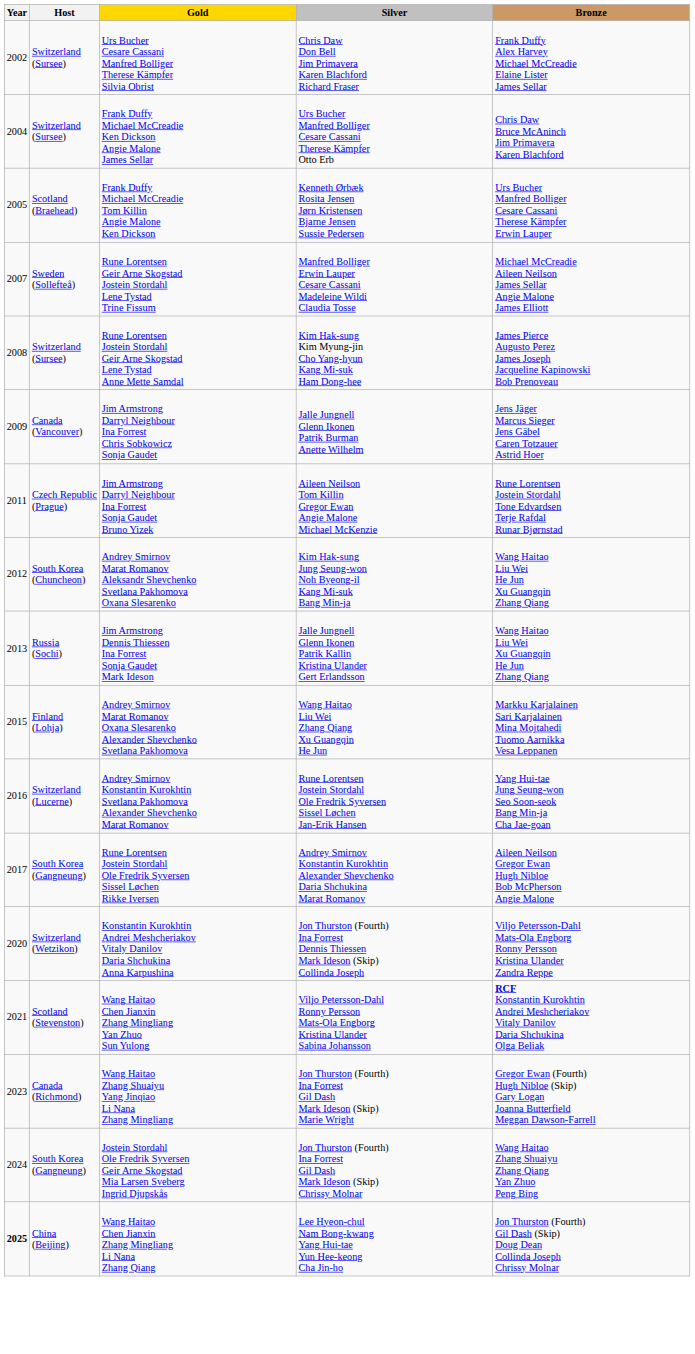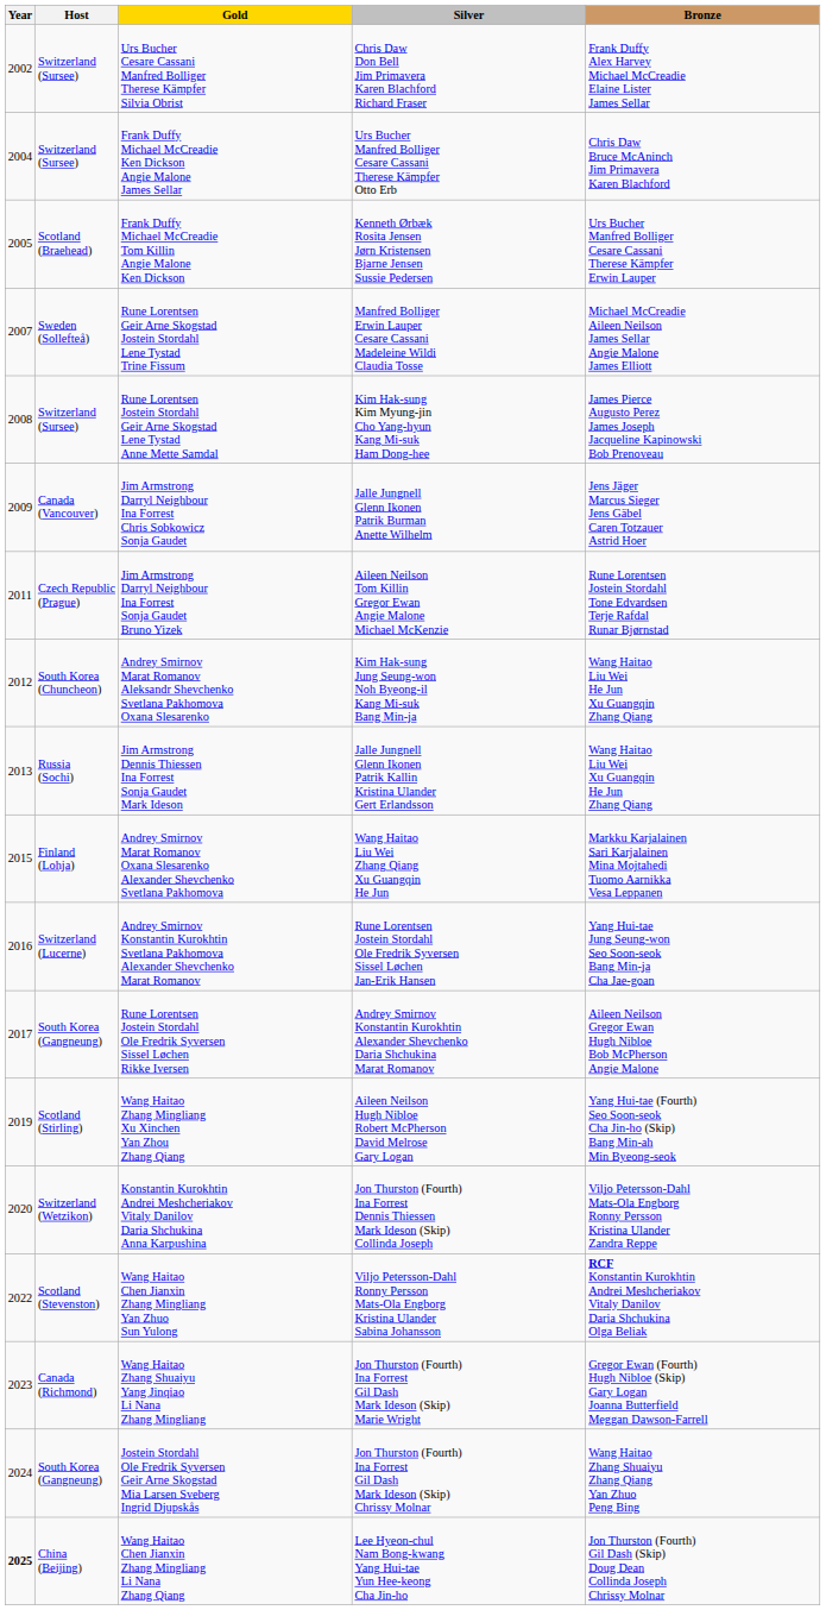 <table class="wikitable">
 <tr>
 <th>Year</th>
 <th>Host</th>
 <th style="background:gold; width:300px;">Gold</th>
 <th style="background:silver; width:300px;">Silver</th>
 <th style="background:#cc9966; width:300px;">Bronze</th>
 </tr>
 <tr>
 <td>2002<br></td>
 <td><a href='#'>Switzerland</a><br>(<a href='#'>Sursee</a>)</td>
 <td><strong></strong> <br><a href='#'>Urs Bucher</a> <br><a href='#'>Cesare Cassani</a> <br><a href='#'>Manfred Bolliger</a> <br><a href='#'>Therese Kämpfer</a> <br><a href='#'>Silvia Obrist</a></td>
 <td><strong></strong> <br><a href='#'>Chris Daw</a> <br><a href='#'>Don Bell</a> <br><a href='#'>Jim Primavera</a> <br><a href='#'>Karen Blachford</a> <br><a href='#'>Richard Fraser</a></td>
 <td><strong></strong> <br><a href='#'>Frank Duffy</a> <br><a href='#'>Alex Harvey</a> <br><a href='#'>Michael McCreadie</a> <br><a href='#'>Elaine Lister</a> <br><a href='#'>James Sellar</a></td>
 </tr>
 <tr>
 <td>2004<br></td>
 <td><a href='#'>Switzerland</a><br>(<a href='#'>Sursee</a>)</td>
 <td><strong></strong> <br><a href='#'>Frank Duffy</a> <br><a href='#'>Michael McCreadie</a> <br><a href='#'>Ken Dickson</a> <br><a href='#'>Angie Malone</a> <br><a href='#'>James Sellar</a></td>
 <td><strong></strong> <br><a href='#'>Urs Bucher</a> <br><a href='#'>Manfred Bolliger</a> <br><a href='#'>Cesare Cassani</a> <br><a href='#'>Therese Kämpfer</a> <br>Otto Erb</td>
 <td><strong></strong> <br><a href='#'>Chris Daw</a> <br><a href='#'>Bruce McAninch</a> <br><a href='#'>Jim Primavera</a> <br><a href='#'>Karen Blachford</a></td>
 </tr>
 <tr>
 <td>2005<br></td>
 <td><a href='#'>Scotland</a><br>(<a href='#'>Braehead</a>)</td>
 <td><strong></strong> <br><a href='#'>Frank Duffy</a> <br><a href='#'>Michael McCreadie</a> <br><a href='#'>Tom Killin</a> <br><a href='#'>Angie Malone</a> <br><a href='#'>Ken Dickson</a></td>
 <td><strong></strong> <br><a href='#'>Kenneth Ørbæk</a> <br><a href='#'>Rosita Jensen</a> <br><a href='#'>Jørn Kristensen</a> <br><a href='#'>Bjarne Jensen</a> <br><a href='#'>Sussie Pedersen</a></td>
 <td><strong></strong> <br><a href='#'>Urs Bucher</a> <br><a href='#'>Manfred Bolliger</a> <br><a href='#'>Cesare Cassani</a> <br><a href='#'>Therese Kämpfer</a> <br><a href='#'>Erwin Lauper</a></td>
 </tr>
 <tr>
 <td>2007<br></td>
 <td><a href='#'>Sweden</a><br>(<a href='#'>Sollefteå</a>)</td>
 <td><strong></strong> <br><a href='#'>Rune Lorentsen</a> <br><a href='#'>Geir Arne Skogstad</a> <br><a href='#'>Jostein Stordahl</a> <br><a href='#'>Lene Tystad</a> <br><a href='#'>Trine Fissum</a></td>
 <td><strong></strong> <br><a href='#'>Manfred Bolliger</a> <br><a href='#'>Erwin Lauper</a> <br><a href='#'>Cesare Cassani</a> <br><a href='#'>Madeleine Wildi</a> <br><a href='#'>Claudia Tosse</a></td>
 <td><strong></strong> <br><a href='#'>Michael McCreadie</a> <br><a href='#'>Aileen Neilson</a> <br><a href='#'>James Sellar</a> <br><a href='#'>Angie Malone</a> <br><a href='#'>James Elliott</a></td>
 </tr>
 <tr>
 <td>2008<br></td>
 <td><a href='#'>Switzerland</a><br>(<a href='#'>Sursee</a>)</td>
 <td><strong></strong> <br><a href='#'>Rune Lorentsen</a> <br><a href='#'>Jostein Stordahl</a> <br><a href='#'>Geir Arne Skogstad</a> <br><a href='#'>Lene Tystad</a> <br><a href='#'>Anne Mette Samdal</a></td>
 <td><strong></strong> <br><a href='#'>Kim Hak-sung</a> <br>Kim Myung-jin <br><a href='#'>Cho Yang-hyun</a> <br><a href='#'>Kang Mi-suk</a> <br><a href='#'>Ham Dong-hee</a></td>
 <td><strong></strong> <br><a href='#'>James Pierce</a> <br><a href='#'>Augusto Perez</a> <br><a href='#'>James Joseph</a> <br><a href='#'>Jacqueline Kapinowski</a> <br><a href='#'>Bob Prenoveau</a></td>
 </tr>
 <tr>
 <td>2009<br></td>
 <td><a href='#'>Canada</a><br>(<a href='#'>Vancouver</a>)</td>
 <td><strong></strong> <br><a href='#'>Jim Armstrong</a> <br><a href='#'>Darryl Neighbour</a> <br><a href='#'>Ina Forrest</a> <br><a href='#'>Chris Sobkowicz</a> <br><a href='#'>Sonja Gaudet</a></td>
 <td><strong></strong> <br><a href='#'>Jalle Jungnell</a> <br><a href='#'>Glenn Ikonen</a> <br><a href='#'>Patrik Burman</a> <br><a href='#'>Anette Wilhelm</a></td>
 <td><strong></strong> <br><a href='#'>Jens Jäger</a> <br><a href='#'>Marcus Sieger</a> <br><a href='#'>Jens Gäbel</a> <br><a href='#'>Caren Totzauer</a> <br><a href='#'>Astrid Hoer</a></td>
 </tr>
 <tr>
 <td>2011<br></td>
 <td><a href='#'>Czech Republic</a><br>(<a href='#'>Prague</a>)</td>
 <td><strong></strong> <br><a href='#'>Jim Armstrong</a> <br><a href='#'>Darryl Neighbour</a> <br><a href='#'>Ina Forrest</a> <br><a href='#'>Sonja Gaudet</a> <br> <a href='#'>Bruno Yizek</a></td>
 <td><strong></strong> <br><a href='#'>Aileen Neilson</a> <br><a href='#'>Tom Killin</a> <br><a href='#'>Gregor Ewan</a> <br><a href='#'>Angie Malone</a> <br><a href='#'>Michael McKenzie</a></td>
 <td><strong></strong> <br><a href='#'>Rune Lorentsen</a> <br><a href='#'>Jostein Stordahl</a> <br><a href='#'>Tone Edvardsen</a> <br><a href='#'>Terje Rafdal</a> <br><a href='#'>Runar Bjørnstad</a></td>
 </tr>
 <tr>
 <td>2012<br></td>
 <td><a href='#'>South Korea</a><br>(<a href='#'>Chuncheon</a>)</td>
 <td><strong></strong><br><a href='#'>Andrey Smirnov</a><br><a href='#'>Marat Romanov</a><br><a href='#'>Aleksandr Shevchenko</a><br><a href='#'>Svetlana Pakhomova</a><br><a href='#'>Oxana Slesarenko</a></td>
 <td><strong></strong><br><a href='#'>Kim Hak-sung</a><br><a href='#'>Jung Seung-won</a><br><a href='#'>Noh Byeong-il</a><br><a href='#'>Kang Mi-suk</a><br><a href='#'>Bang Min-ja</a></td>
 <td><strong></strong><br><a href='#'>Wang Haitao</a><br><a href='#'>Liu Wei</a><br><a href='#'>He Jun</a><br><a href='#'>Xu Guangqin</a><br><a href='#'>Zhang Qiang</a></td>
 </tr>
 <tr>
 <td>2013<br></td>
 <td><a href='#'>Russia</a><br>(<a href='#'>Sochi</a>)</td>
 <td><strong></strong><br><a href='#'>Jim Armstrong</a><br><a href='#'>Dennis Thiessen</a><br><a href='#'>Ina Forrest</a><br><a href='#'>Sonja Gaudet</a><br><a href='#'>Mark Ideson</a></td>
 <td><strong></strong><br><a href='#'>Jalle Jungnell</a><br><a href='#'>Glenn Ikonen</a><br><a href='#'>Patrik Kallin</a><br><a href='#'>Kristina Ulander</a><br><a href='#'>Gert Erlandsson</a></td>
 <td><strong></strong><br><a href='#'>Wang Haitao</a><br><a href='#'>Liu Wei</a><br><a href='#'>Xu Guangqin</a><br><a href='#'>He Jun</a><br><a href='#'>Zhang Qiang</a></td>
 </tr>
 <tr>
 <td>2015<br></td>
 <td><a href='#'>Finland</a><br>(<a href='#'>Lohja</a>)</td>
 <td><strong></strong><br><a href='#'>Andrey Smirnov</a><br><a href='#'>Marat Romanov</a><br><a href='#'>Oxana Slesarenko</a><br><a href='#'>Alexander Shevchenko</a><br><a href='#'>Svetlana Pakhomova</a></td>
 <td><strong></strong><br> <a href='#'>Wang Haitao</a><br><a href='#'>Liu Wei</a><br><a href='#'>Zhang Qiang</a><br><a href='#'>Xu Guangqin</a><br><a href='#'>He Jun</a></td>
 <td><strong></strong><br><a href='#'>Markku Karjalainen</a><br><a href='#'>Sari Karjalainen</a><br><a href='#'>Mina Mojtahedi</a><br><a href='#'>Tuomo Aarnikka</a><br><a href='#'>Vesa Leppanen</a></td>
 </tr>
 <tr>
 <td>2016<br></td>
 <td><a href='#'>Switzerland</a><br>(<a href='#'>Lucerne</a>)</td>
 <td><strong></strong><br><a href='#'>Andrey Smirnov</a><br><a href='#'>Konstantin Kurokhtin</a><br><a href='#'>Svetlana Pakhomova</a><br><a href='#'>Alexander Shevchenko</a><br><a href='#'>Marat Romanov</a></td>
 <td><strong></strong><br><a href='#'>Rune Lorentsen</a><br><a href='#'>Jostein Stordahl</a><br><a href='#'>Ole Fredrik Syversen</a><br><a href='#'>Sissel Løchen</a><br><a href='#'>Jan-Erik Hansen</a></td>
 <td><strong></strong><br><a href='#'>Yang Hui-tae</a><br><a href='#'>Jung Seung-won</a><br><a href='#'>Seo Soon-seok</a><br><a href='#'>Bang Min-ja</a><br><a href='#'>Cha Jae-goan</a></td>
 </tr>
 <tr>
 <td>2017<br></td>
 <td><a href='#'>South Korea</a><br>(<a href='#'>Gangneung</a>)</td>
 <td><strong></strong><br><a href='#'>Rune Lorentsen</a><br><a href='#'>Jostein Stordahl</a><br><a href='#'>Ole Fredrik Syversen</a><br><a href='#'>Sissel Løchen</a><br><a href='#'>Rikke Iversen</a></td>
 <td><strong></strong><br><a href='#'>Andrey Smirnov</a><br><a href='#'>Konstantin Kurokhtin</a><br><a href='#'>Alexander Shevchenko</a><br><a href='#'>Daria Shchukina</a><br><a href='#'>Marat Romanov</a></td>
 <td><strong></strong><br><a href='#'>Aileen Neilson</a><br><a href='#'>Gregor Ewan</a><br><a href='#'>Hugh Nibloe</a><br><a href='#'>Bob McPherson</a><br><a href='#'>Angie Malone</a></td>
 </tr>
 <tr>
+<td>2019<br></td>
+<td><a href='#'>Scotland</a><br>(<a href='#'>Stirling</a>)</td>
+<td><strong></strong><br><a href='#'>Wang Haitao</a><br><a href='#'>Zhang Mingliang</a><br><a href='#'>Xu Xinchen</a><br><a href='#'>Yan Zhou</a><br><a href='#'>Zhang Qiang</a></td>
+<td><strong></strong><br><a href='#'>Aileen Neilson</a><br><a href='#'>Hugh Nibloe</a><br><a href='#'>Robert McPherson</a><br><a href='#'>David Melrose</a><br><a href='#'>Gary Logan</a></td>
+<td><strong></strong><br><a href='#'>Yang Hui-tae</a> (Fourth)<br><a href='#'>Seo Soon-seok</a><br><a href='#'>Cha Jin-ho</a> (Skip)<br><a href='#'>Bang Min-ah</a><br><a href='#'>Min Byeong-seok</a></td>
+</tr>
+<tr>
 <td>2020<br></td>
 <td><a href='#'>Switzerland</a><br>(<a href='#'>Wetzikon</a>)</td>
 <td><strong></strong><br><a href='#'>Konstantin Kurokhtin</a><br><a href='#'>Andrei Meshcheriakov</a><br><a href='#'>Vitaly Danilov</a><br><a href='#'>Daria Shchukina</a><br><a href='#'>Anna Karpushina</a></td>
 <td><strong></strong><br><a href='#'>Jon Thurston</a> (Fourth)<br><a href='#'>Ina Forrest</a><br><a href='#'>Dennis Thiessen</a><br><a href='#'>Mark Ideson</a> (Skip)<br><a href='#'>Collinda Joseph</a></td>
 <td><strong></strong><br><a href='#'>Viljo Petersson-Dahl</a><br><a href='#'>Mats-Ola Engborg</a><br><a href='#'>Ronny Persson</a><br><a href='#'>Kristina Ulander</a><br><a href='#'>Zandra Reppe</a></td>
 </tr>
 <tr>
-<td>2021<br></td>
+<td>2022<br></td>
 <td><a href='#'>Scotland</a><br>(<a href='#'>Stevenston</a>)</td>
 <td><strong></strong><br><a href='#'>Wang Haitao</a><br><a href='#'>Chen Jianxin</a><br><a href='#'>Zhang Mingliang</a><br><a href='#'>Yan Zhuo</a><br><a href='#'>Sun Yulong</a></td>
 <td><strong></strong><br><a href='#'>Viljo Petersson-Dahl</a><br><a href='#'>Ronny Persson</a><br><a href='#'>Mats-Ola Engborg</a><br><a href='#'>Kristina Ulander</a><br><a href='#'>Sabina Johansson</a></td>
 <td> <strong><a href='#'>RCF</a></strong><br><a href='#'>Konstantin Kurokhtin</a><br><a href='#'>Andrei Meshcheriakov</a><br><a href='#'>Vitaly Danilov</a><br><a href='#'>Daria Shchukina</a><br><a href='#'>Olga Beliak</a></td>
 </tr>
 <tr>
 <td>2023<br></td>
 <td><a href='#'>Canada</a><br>(<a href='#'>Richmond</a>)</td>
 <td><strong></strong><br><a href='#'>Wang Haitao</a><br><a href='#'>Zhang Shuaiyu</a><br><a href='#'>Yang Jinqiao</a><br><a href='#'>Li Nana</a><br><a href='#'>Zhang Mingliang</a></td>
 <td><strong></strong><br><a href='#'>Jon Thurston</a> (Fourth)<br><a href='#'>Ina Forrest</a><br><a href='#'>Gil Dash</a><br><a href='#'>Mark Ideson</a> (Skip)<br><a href='#'>Marie Wright</a></td>
 <td><strong></strong><br><a href='#'>Gregor Ewan</a> (Fourth)<br><a href='#'>Hugh Nibloe</a> (Skip)<br><a href='#'>Gary Logan</a><br><a href='#'>Joanna Butterfield</a><br><a href='#'>Meggan Dawson-Farrell</a></td>
 </tr>
 <tr>
 <td>2024<br></td>
 <td><a href='#'>South Korea</a><br>(<a href='#'>Gangneung</a>)</td>
 <td><strong></strong><br><a href='#'>Jostein Stordahl</a><br><a href='#'>Ole Fredrik Syversen</a><br><a href='#'>Geir Arne Skogstad</a><br><a href='#'>Mia Larsen Sveberg</a><br><a href='#'>Ingrid Djupskås</a></td>
 <td><strong></strong><br><a href='#'>Jon Thurston</a> (Fourth)<br><a href='#'>Ina Forrest</a><br><a href='#'>Gil Dash</a><br><a href='#'>Mark Ideson</a> (Skip)<br><a href='#'>Chrissy Molnar</a></td>
 <td><strong></strong><br><a href='#'>Wang Haitao</a><br><a href='#'>Zhang Shuaiyu</a><br><a href='#'>Zhang Qiang</a><br><a href='#'>Yan Zhuo</a><br><a href='#'>Peng Bing</a></td>
 </tr>
 <tr>
 <td><strong>2025<br></strong></td>
 <td><a href='#'>China</a><br>(<a href='#'>Beijing</a>)</td>
 <td><strong></strong><br><a href='#'>Wang Haitao</a><br><a href='#'>Chen Jianxin</a><br><a href='#'>Zhang Mingliang</a><br><a href='#'>Li Nana</a><br><a href='#'>Zhang Qiang</a></td>
 <td><strong></strong><br><a href='#'>Lee Hyeon-chul</a><br><a href='#'>Nam Bong-kwang</a><br><a href='#'>Yang Hui-tae</a><br><a href='#'>Yun Hee-keong</a><br><a href='#'>Cha Jin-ho</a></td>
 <td><strong></strong><br><a href='#'>Jon Thurston</a> (Fourth)<br><a href='#'>Gil Dash</a> (Skip)<br><a href='#'>Doug Dean</a><br><a href='#'>Collinda Joseph</a><br><a href='#'>Chrissy Molnar</a></td>
 </tr>
 </table>
